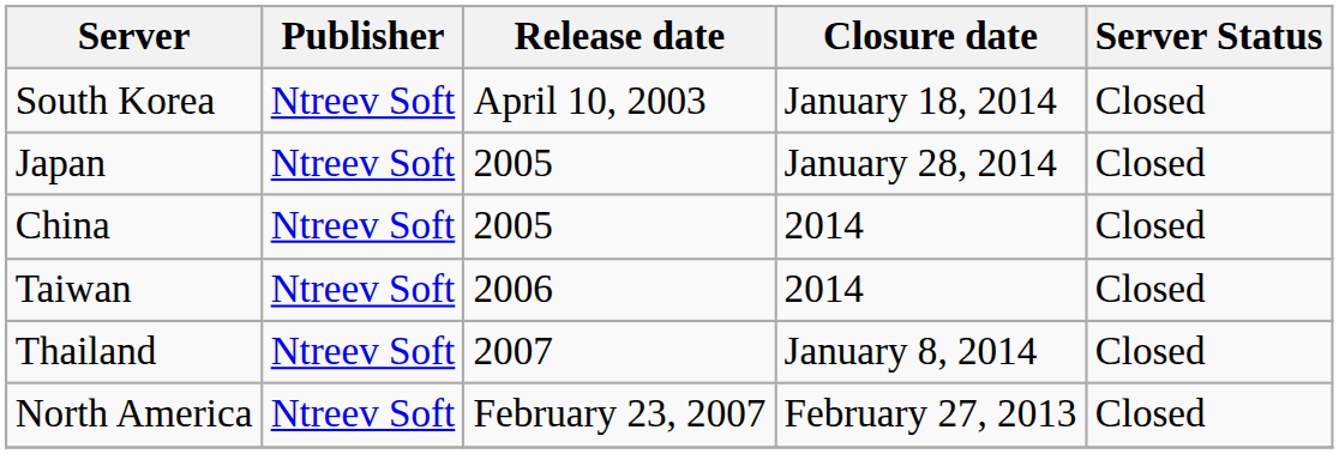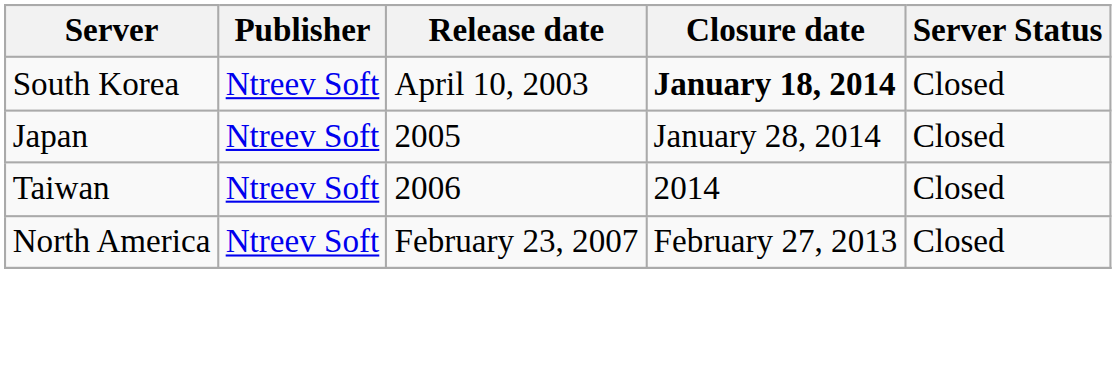 <table class="wikitable">
 <tr>
 <th>Server</th>
 <th>Publisher</th>
 <th>Release date</th>
 <th>Closure date</th>
 <th>Server Status</th>
 </tr>
 <tr>
 <td>South Korea</td>
 <td><a href='#'>Ntreev Soft</a></td>
 <td>April 10, 2003</td>
-<td>January 18, 2014</td>
+<td><strong>January 18, 2014</strong></td>
 <td>Closed</td>
 </tr>
 <tr>
 <td>Japan</td>
 <td><a href='#'>Ntreev Soft</a></td>
 <td>2005</td>
 <td>January 28, 2014</td>
 <td>Closed</td>
 </tr>
 <tr>
-<td>China</td>
-<td><a href='#'>Ntreev Soft</a></td>
-<td>2005</td>
-<td>2014</td>
-<td>Closed</td>
-</tr>
-<tr>
 <td>Taiwan</td>
 <td><a href='#'>Ntreev Soft</a></td>
 <td>2006</td>
 <td>2014</td>
-<td>Closed</td>
-</tr>
-<tr>
-<td>Thailand</td>
-<td><a href='#'>Ntreev Soft</a></td>
-<td>2007</td>
-<td>January 8, 2014</td>
 <td>Closed</td>
 </tr>
 <tr>
 <td>North America</td>
 <td><a href='#'>Ntreev Soft</a></td>
 <td>February 23, 2007</td>
 <td>February 27, 2013</td>
 <td>Closed</td>
 </tr>
 <tr>
 </tr>
 </table>
